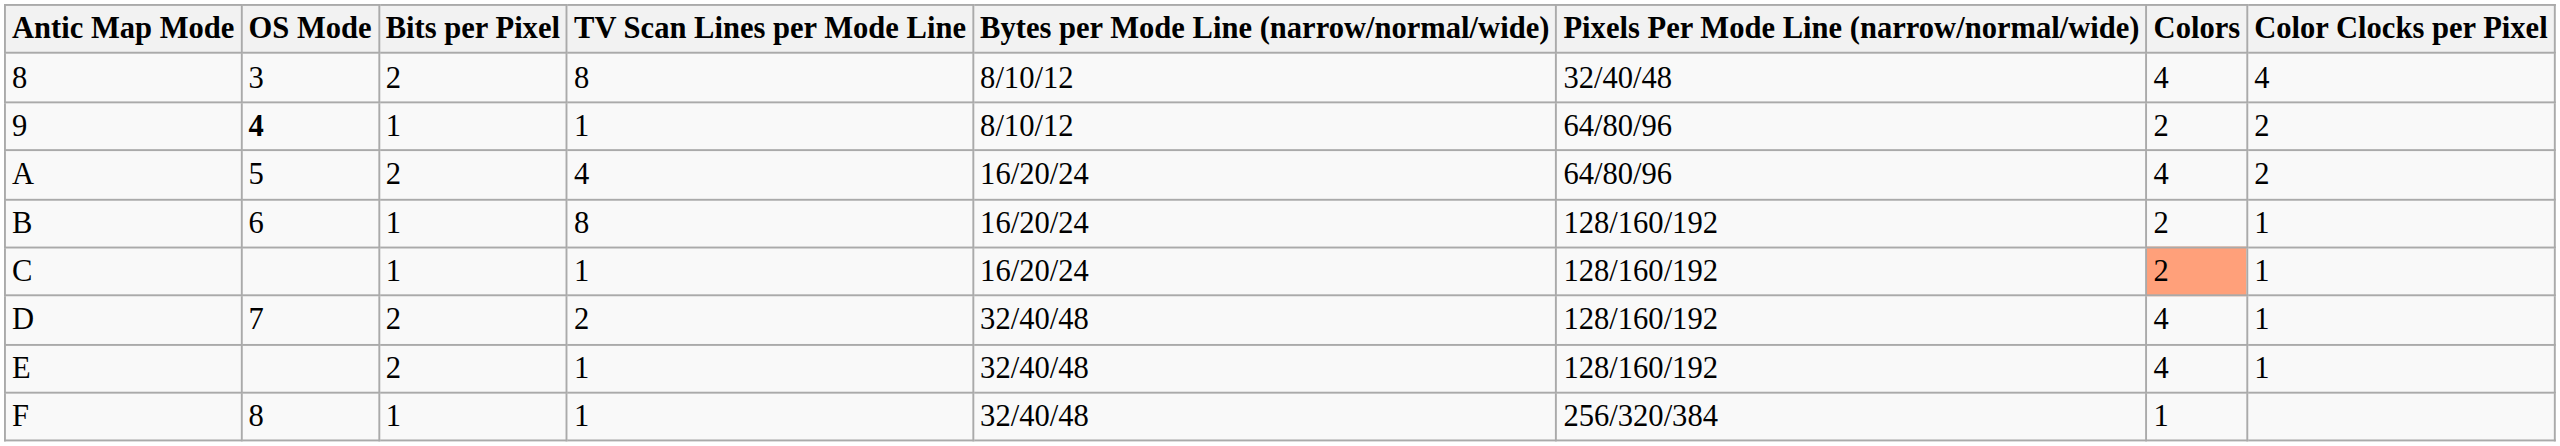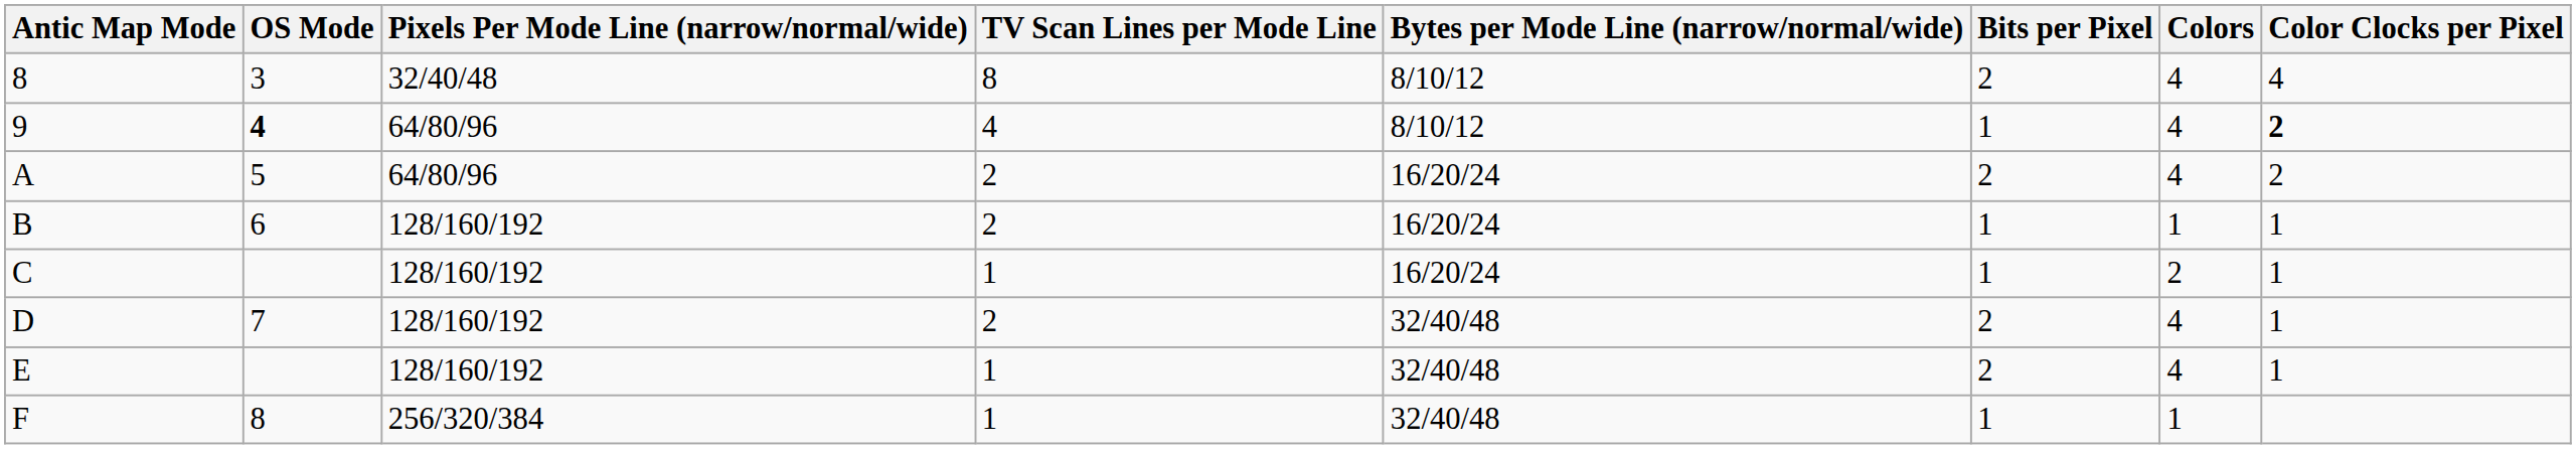 <table class="wikitable">
 <tr>
 <th>Antic Map Mode</th>
 <th>OS Mode</th>
-<th>Bits per Pixel</th>
+<th>Pixels Per Mode Line (narrow/normal/wide)</th>
 <th>TV Scan Lines per Mode Line</th>
 <th>Bytes per Mode Line (narrow/normal/wide)</th>
-<th>Pixels Per Mode Line (narrow/normal/wide)</th>
+<th>Bits per Pixel</th>
 <th>Colors</th>
 <th>Color Clocks per Pixel</th>
 </tr>
 <tr>
 <td>8</td>
 <td>3</td>
-<td>2</td>
+<td>32/40/48</td>
 <td>8</td>
 <td>8/10/12</td>
-<td>32/40/48</td>
+<td>2</td>
 <td>4</td>
 <td>4</td>
 </tr>
 <tr>
 <td>9</td>
 <td><strong>4</strong></td>
+<td>64/80/96</td>
+<td>4</td>
+<td>8/10/12</td>
 <td>1</td>
-<td>1</td>
-<td>8/10/12</td>
-<td>64/80/96</td>
-<td>2</td>
-<td>2</td>
+<td>4</td>
+<td><strong>2</strong></td>
 </tr>
 <tr>
 <td>A</td>
 <td>5</td>
+<td>64/80/96</td>
 <td>2</td>
-<td>4</td>
 <td>16/20/24</td>
-<td>64/80/96</td>
+<td>2</td>
 <td>4</td>
 <td>2</td>
 </tr>
 <tr>
 <td>B</td>
 <td>6</td>
-<td>1</td>
-<td>8</td>
-<td>16/20/24</td>
 <td>128/160/192</td>
 <td>2</td>
+<td>16/20/24</td>
+<td>1</td>
+<td>1</td>
 <td>1</td>
 </tr>
 <tr>
 <td>C</td>
 <td></td>
-<td>1</td>
+<td>128/160/192</td>
 <td>1</td>
 <td>16/20/24</td>
-<td>128/160/192</td>
-<td style="background: lightsalmon;">2</td>
+<td>1</td>
+<td>2</td>
 <td>1</td>
 </tr>
 <tr>
 <td>D</td>
 <td>7</td>
-<td>2</td>
+<td>128/160/192</td>
 <td>2</td>
 <td>32/40/48</td>
-<td>128/160/192</td>
+<td>2</td>
 <td>4</td>
 <td>1</td>
 </tr>
 <tr>
 <td>E</td>
 <td></td>
-<td>2</td>
+<td>128/160/192</td>
 <td>1</td>
 <td>32/40/48</td>
-<td>128/160/192</td>
+<td>2</td>
 <td>4</td>
 <td>1</td>
 </tr>
 <tr>
 <td>F</td>
 <td>8</td>
-<td>1</td>
+<td>256/320/384</td>
 <td>1</td>
 <td>32/40/48</td>
-<td>256/320/384</td>
+<td>1</td>
 <td>1</td>
 <td></td>
 </tr>
 </table>
